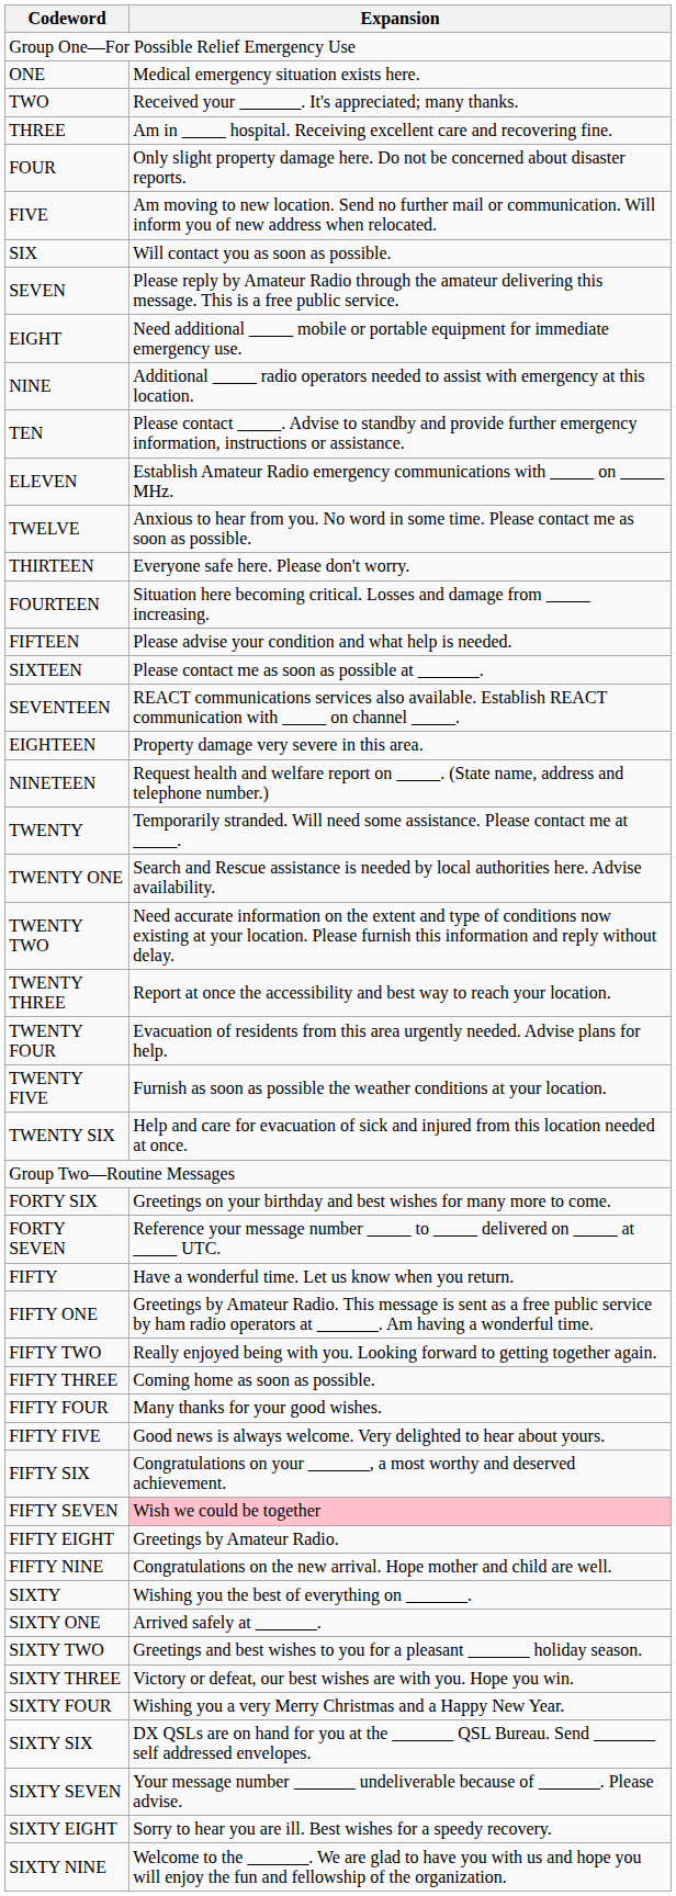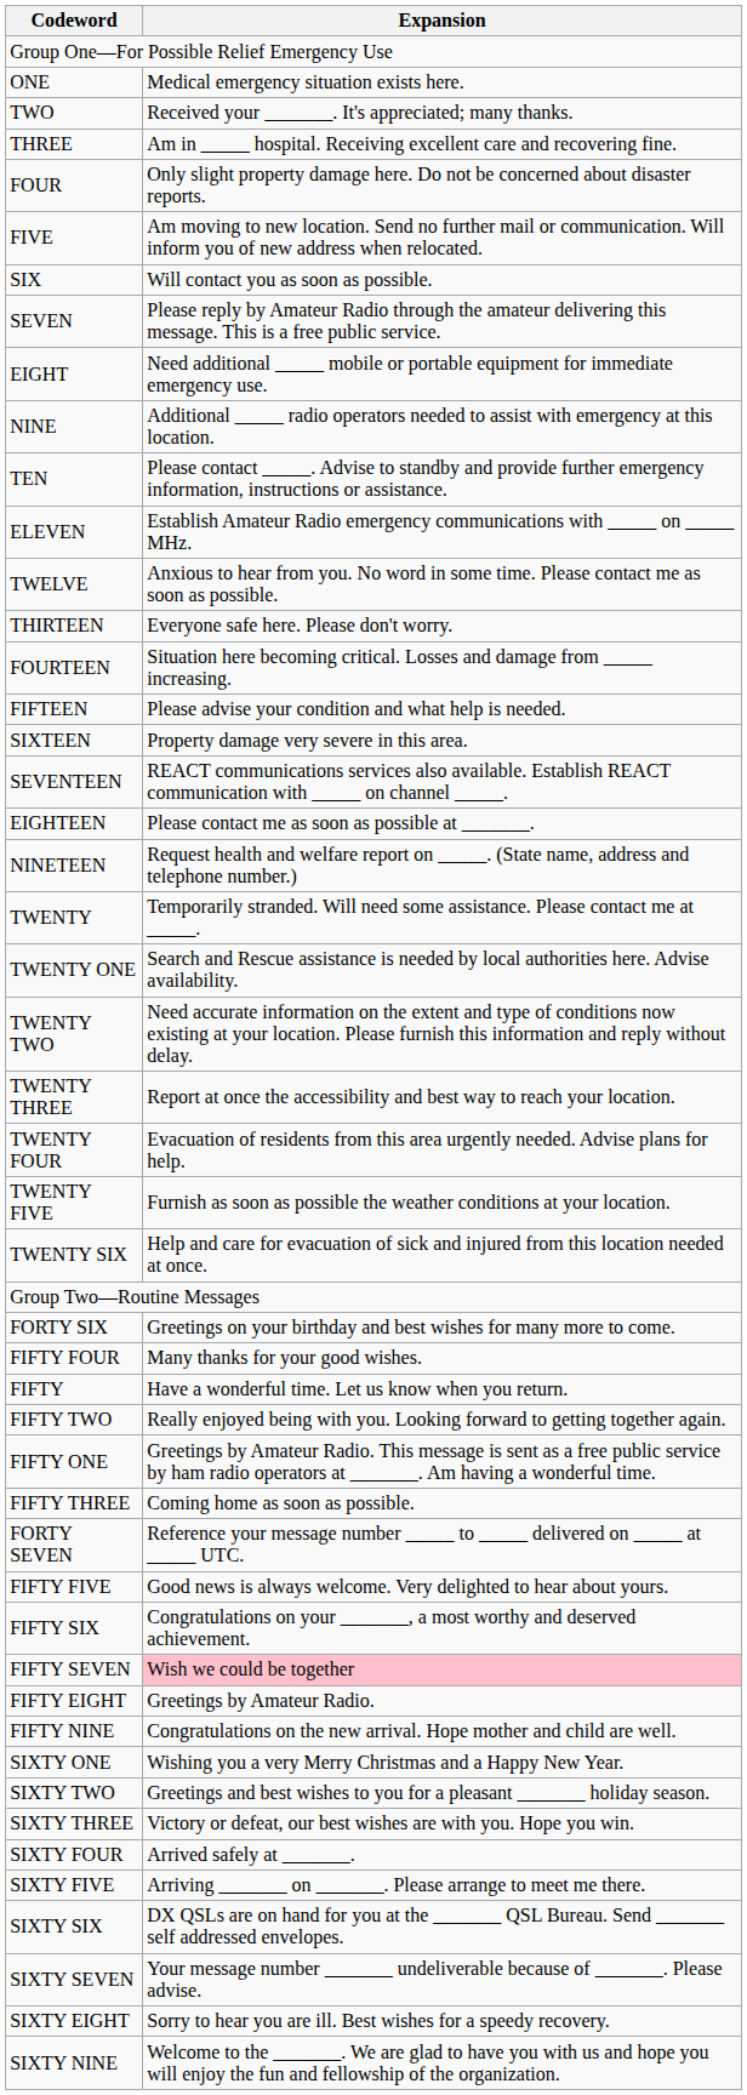 <table class="wikitable">
 <tr>
 <th>Codeword</th>
 <th>Expansion</th>
 </tr>
 <tr>
 <td colspan="2">Group One—For Possible Relief Emergency Use</td>
 </tr>
 <tr>
 <td>ONE</td>
 <td>Medical emergency situation exists here.</td>
 </tr>
 <tr>
 <td>TWO</td>
 <td>Received your _______. It's appreciated; many thanks.</td>
 </tr>
 <tr>
 <td>THREE</td>
 <td>Am in _____ hospital. Receiving excellent care and recovering fine.</td>
 </tr>
 <tr>
 <td>FOUR</td>
 <td>Only slight property damage here. Do not be concerned about disaster reports.</td>
 </tr>
 <tr>
 <td>FIVE</td>
 <td>Am moving to new location. Send no further mail or communication. Will inform you of new address when relocated.</td>
 </tr>
 <tr>
 <td>SIX</td>
 <td>Will contact you as soon as possible.</td>
 </tr>
 <tr>
 <td>SEVEN</td>
 <td>Please reply by Amateur Radio through the amateur delivering this message. This is a free public service.</td>
 </tr>
 <tr>
 <td>EIGHT</td>
 <td>Need additional _____ mobile or portable equipment for immediate emergency use.</td>
 </tr>
 <tr>
 <td>NINE</td>
 <td>Additional _____ radio operators needed to assist with emergency at this location.</td>
 </tr>
 <tr>
 <td>TEN</td>
 <td>Please contact _____. Advise to standby and provide further emergency information, instructions or assistance.</td>
 </tr>
 <tr>
 <td>ELEVEN</td>
 <td>Establish Amateur Radio emergency communications with _____ on _____ MHz.</td>
 </tr>
 <tr>
 <td>TWELVE</td>
 <td>Anxious to hear from you. No word in some time. Please contact me as soon as possible.</td>
 </tr>
 <tr>
 <td>THIRTEEN</td>
 <td>Everyone safe here. Please don't worry.</td>
 </tr>
 <tr>
 <td>FOURTEEN</td>
 <td>Situation here becoming critical. Losses and damage from _____ increasing.</td>
 </tr>
 <tr>
 <td>FIFTEEN</td>
 <td>Please advise your condition and what help is needed.</td>
 </tr>
 <tr>
 <td>SIXTEEN</td>
-<td>Please contact me as soon as possible at _______.</td>
+<td>Property damage very severe in this area.</td>
 </tr>
 <tr>
 <td>SEVENTEEN</td>
 <td>REACT communications services also available. Establish REACT communication with _____ on channel _____.</td>
 </tr>
 <tr>
 <td>EIGHTEEN</td>
-<td>Property damage very severe in this area.</td>
+<td>Please contact me as soon as possible at _______.</td>
 </tr>
 <tr>
 <td>NINETEEN</td>
 <td>Request health and welfare report on _____. (State name, address and telephone number.)</td>
 </tr>
 <tr>
 <td>TWENTY</td>
 <td>Temporarily stranded. Will need some assistance. Please contact me at _____.</td>
 </tr>
 <tr>
 <td>TWENTY ONE</td>
 <td>Search and Rescue assistance is needed by local authorities here. Advise availability.</td>
 </tr>
 <tr>
 <td>TWENTY TWO</td>
 <td>Need accurate information on the extent and type of conditions now existing at your location. Please furnish this information and reply without delay.</td>
 </tr>
 <tr>
 <td>TWENTY THREE</td>
 <td>Report at once the accessibility and best way to reach your location.</td>
 </tr>
 <tr>
 <td>TWENTY FOUR</td>
 <td>Evacuation of residents from this area urgently needed. Advise plans for help.</td>
 </tr>
 <tr>
 <td>TWENTY FIVE</td>
 <td>Furnish as soon as possible the weather conditions at your location.</td>
 </tr>
 <tr>
 <td>TWENTY SIX</td>
 <td>Help and care for evacuation of sick and injured from this location needed at once.</td>
 </tr>
 <tr>
 <td colspan="2">Group Two—Routine Messages</td>
 </tr>
 <tr>
 <td>FORTY SIX</td>
 <td>Greetings on your birthday and best wishes for many more to come.</td>
 </tr>
 <tr>
-<td>FORTY SEVEN</td>
-<td>Reference your message number _____ to _____ delivered on _____ at _____ UTC.</td>
+<td>FIFTY FOUR</td>
+<td>Many thanks for your good wishes.</td>
 </tr>
 <tr>
 <td>FIFTY</td>
 <td>Have a wonderful time. Let us know when you return.</td>
 </tr>
 <tr>
+<td>FIFTY TWO</td>
+<td>Really enjoyed being with you. Looking forward to getting together again.</td>
+</tr>
+<tr>
 <td>FIFTY ONE</td>
 <td>Greetings by Amateur Radio. This message is sent as a free public service by ham radio operators at _______. Am having a wonderful time.</td>
-</tr>
-<tr>
-<td>FIFTY TWO</td>
-<td>Really enjoyed being with you. Looking forward to getting together again.</td>
 </tr>
 <tr>
 <td>FIFTY THREE</td>
 <td>Coming home as soon as possible.</td>
 </tr>
 <tr>
-<td>FIFTY FOUR</td>
-<td>Many thanks for your good wishes.</td>
+<td>FORTY SEVEN</td>
+<td>Reference your message number _____ to _____ delivered on _____ at _____ UTC.</td>
 </tr>
 <tr>
 <td>FIFTY FIVE</td>
 <td>Good news is always welcome. Very delighted to hear about yours.</td>
 </tr>
 <tr>
 <td>FIFTY SIX</td>
 <td>Congratulations on your _______, a most worthy and deserved achievement.</td>
 </tr>
 <tr>
 <td>FIFTY SEVEN</td>
 <td style="background: pink;">Wish we could be together</td>
 </tr>
 <tr>
 <td>FIFTY EIGHT</td>
 <td>Greetings by Amateur Radio.</td>
 </tr>
 <tr>
 <td>FIFTY NINE</td>
 <td>Congratulations on the new arrival. Hope mother and child are well.</td>
 </tr>
 <tr>
-<td>SIXTY</td>
-<td>Wishing you the best of everything on _______.</td>
-</tr>
-<tr>
 <td>SIXTY ONE</td>
-<td>Arrived safely at _______.</td>
+<td>Wishing you a very Merry Christmas and a Happy New Year.</td>
 </tr>
 <tr>
 <td>SIXTY TWO</td>
 <td>Greetings and best wishes to you for a pleasant _______ holiday season.</td>
 </tr>
 <tr>
 <td>SIXTY THREE</td>
 <td>Victory or defeat, our best wishes are with you. Hope you win.</td>
 </tr>
 <tr>
 <td>SIXTY FOUR</td>
-<td>Wishing you a very Merry Christmas and a Happy New Year.</td>
+<td>Arrived safely at _______.</td>
+</tr>
+<tr>
+<td>SIXTY FIVE</td>
+<td>Arriving _______ on _______. Please arrange to meet me there.</td>
 </tr>
 <tr>
 <td>SIXTY SIX</td>
 <td>DX QSLs are on hand for you at the _______ QSL Bureau. Send _______ self addressed envelopes.</td>
 </tr>
 <tr>
 <td>SIXTY SEVEN</td>
 <td>Your message number _______ undeliverable because of _______. Please advise.</td>
 </tr>
 <tr>
 <td>SIXTY EIGHT</td>
 <td>Sorry to hear you are ill. Best wishes for a speedy recovery.</td>
 </tr>
 <tr>
 <td>SIXTY NINE</td>
 <td>Welcome to the _______. We are glad to have you with us and hope you will enjoy the fun and fellowship of the organization.</td>
 </tr>
 </table>
